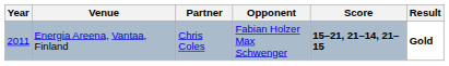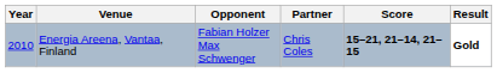 <table class="sortable wikitable" style="font-size: 90%;">
 <tr>
 <th>Year</th>
 <th>Venue</th>
+<th>Opponent</th>
 <th>Partner</th>
-<th>Opponent</th>
 <th>Score</th>
 <th>Result</th>
 </tr>
 <tr style="background:#AABBCC">
-<td align="center"><a href='#'>2011</a></td>
+<td align="center"><a href='#'>2010</a></td>
 <td align="left"><a href='#'>Energia Areena</a>, <a href='#'>Vantaa</a>, Finland</td>
+<td align="left"> <a href='#'>Fabian Holzer</a><br> <a href='#'>Max Schwenger</a></td>
 <td align="left"> <a href='#'>Chris Coles</a></td>
-<td align="left"> <a href='#'>Fabian Holzer</a><br> <a href='#'>Max Schwenger</a></td>
 <td align="left"><strong>15–21, 21–14, 21–15</strong></td>
 <td style="text-align:left; background:white"> <strong>Gold</strong></td>
 </tr>
 </table>
